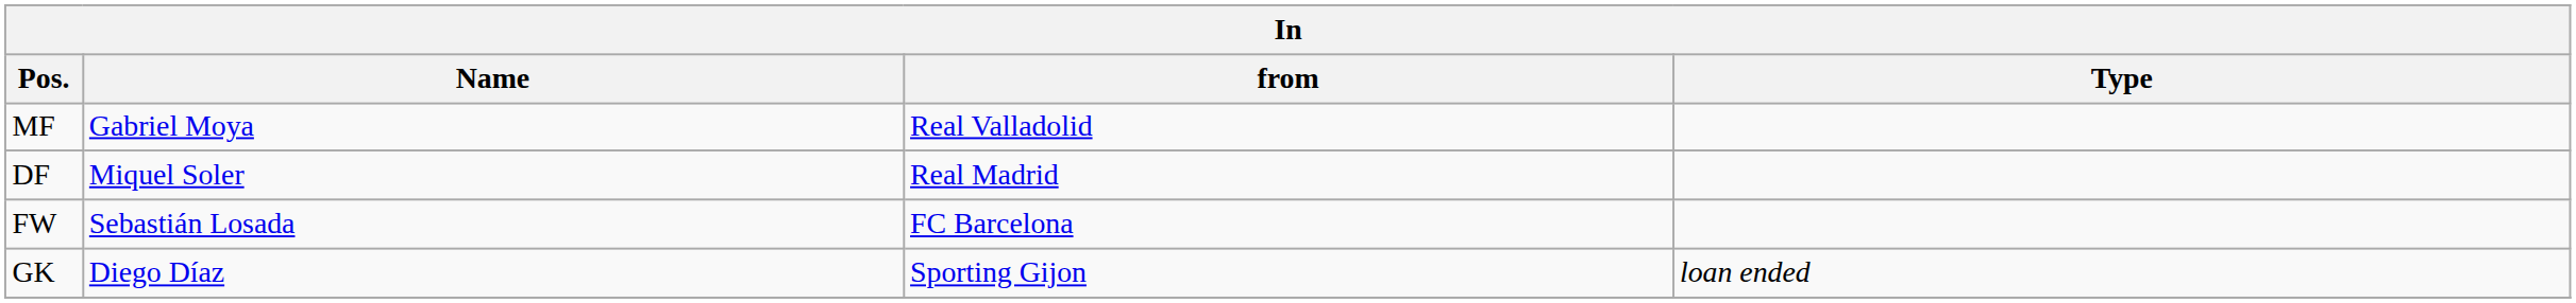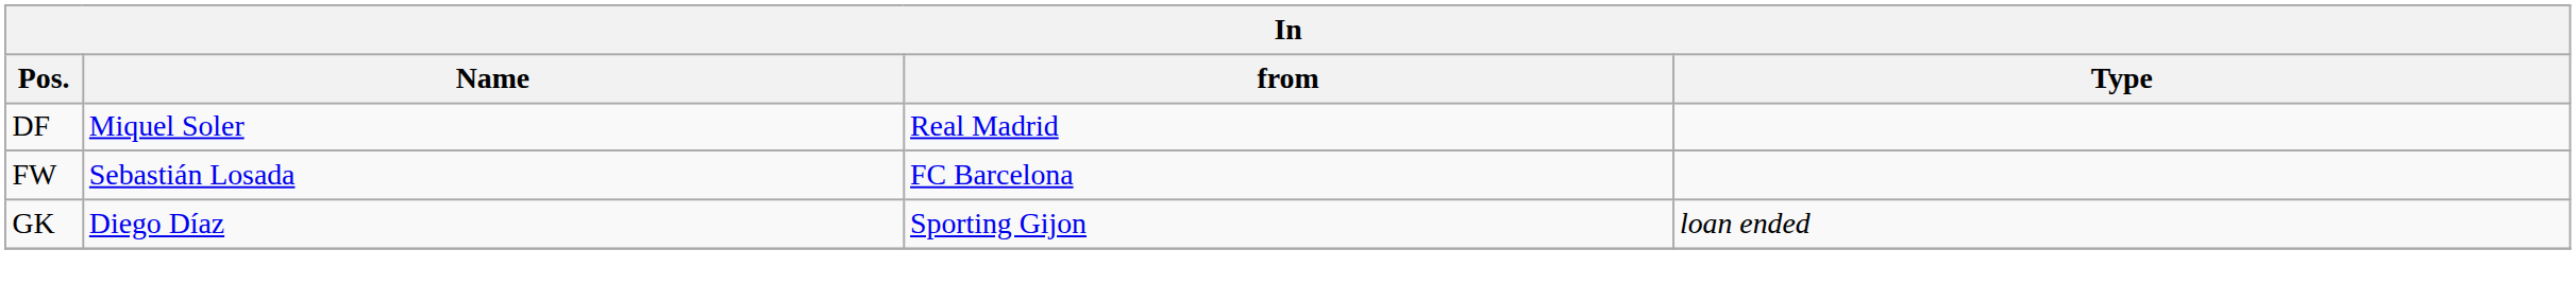 <table class="wikitable" style="font-size:90%;width:99%;">
 <tr>
 <th colspan="4">In</th>
 </tr>
 <tr>
 <th width=3%>Pos.</th>
 <th width=32%>Name</th>
 <th width=30%>from</th>
 <th width=35%>Type</th>
-</tr>
-<tr>
-<td>MF</td>
-<td><a href='#'>Gabriel Moya</a></td>
-<td><a href='#'>Real Valladolid</a></td>
-<td></td>
 </tr>
 <tr>
 <td>DF</td>
 <td><a href='#'>Miquel Soler</a></td>
 <td><a href='#'>Real Madrid</a></td>
 <td></td>
 </tr>
 <tr>
 <td>FW</td>
 <td><a href='#'>Sebastián Losada</a></td>
 <td><a href='#'>FC Barcelona</a></td>
 <td></td>
 </tr>
 <tr>
 <td>GK</td>
 <td><a href='#'>Diego Díaz</a></td>
 <td><a href='#'>Sporting Gijon</a></td>
 <td><em>loan ended</em></td>
 </tr>
 <tr>
 </tr>
 </table>
